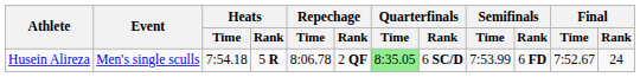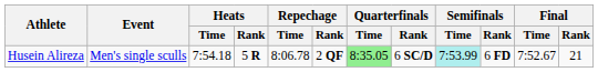 <table class="wikitable" style="font-size:90%">
 <tr>
 <th rowspan="2">Athlete</th>
 <th rowspan="2">Event</th>
 <th colspan="2">Heats</th>
 <th colspan="2">Repechage</th>
 <th colspan="2">Quarterfinals</th>
 <th colspan="2">Semifinals</th>
 <th colspan="2">Final</th>
 </tr>
 <tr style="font-size:95%">
 <th>Time</th>
 <th>Rank</th>
 <th>Time</th>
 <th>Rank</th>
 <th>Time</th>
 <th>Rank</th>
 <th>Time</th>
 <th>Rank</th>
 <th>Time</th>
 <th>Rank</th>
 </tr>
 <tr align=center>
 <td align=left><a href='#'>Husein Alireza</a></td>
 <td align=left><a href='#'>Men's single sculls</a></td>
 <td>7:54.18</td>
 <td>5 <strong>R</strong></td>
 <td>8:06.78</td>
 <td>2 <strong>QF</strong></td>
 <td style="background: lightgreen;">8:35.05</td>
 <td>6 <strong>SC/D</strong></td>
-<td>7:53.99</td>
+<td style="background: paleturquoise;">7:53.99</td>
 <td>6 <strong>FD</strong></td>
 <td>7:52.67</td>
-<td>24</td>
+<td>21</td>
 </tr>
 </table>
